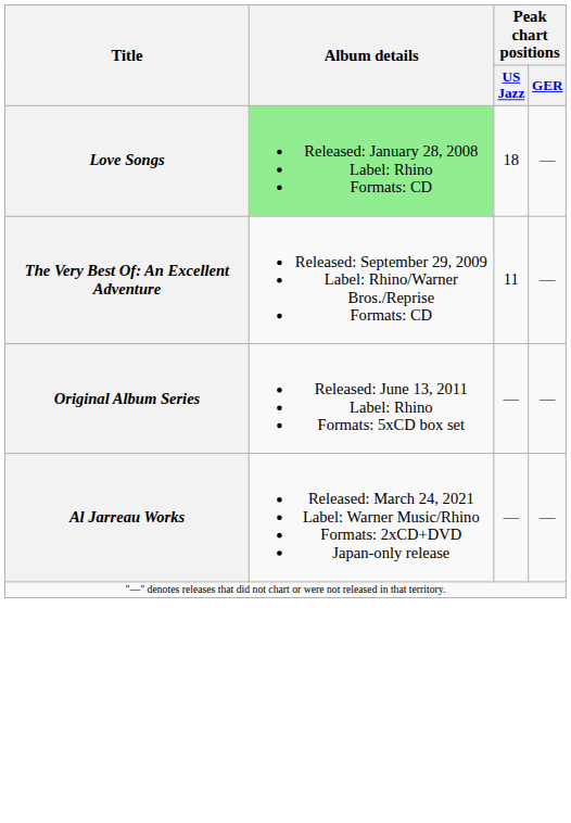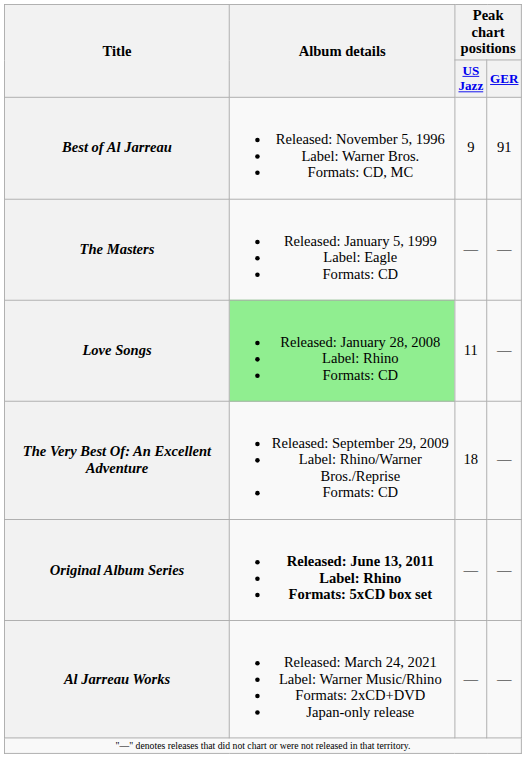 <table class="wikitable plainrowheaders" style="text-align:center;">
 <tr>
 <th rowspan="2" scope="col" style="width:15em;">Title</th>
 <th rowspan="2" scope="col" style="width:15em;">Album details</th>
 <th colspan="2">Peak chart positions</th>
 </tr>
 <tr>
 <th scope="col" style="width:2em;font-size:90%;"><a href='#'>US Jazz</a><br></th>
 <th scope="col" style="width:2em;font-size:90%;"><a href='#'>GER</a><br></th>
 </tr>
 <tr>
+<th scope="row"><em>Best of Al Jarreau</em></th>
+<td><br><ul><li>Released: November 5, 1996</li><li>Label: Warner Bros.</li><li>Formats: CD, MC</li></ul></td>
+<td>9</td>
+<td>91</td>
+</tr>
+<tr>
+<th scope="row"><em>The Masters</em></th>
+<td><br><ul><li>Released: January 5, 1999</li><li>Label: Eagle</li><li>Formats: CD</li></ul></td>
+<td>—</td>
+<td>—</td>
+</tr>
+<tr>
 <th scope="row"><em>Love Songs</em></th>
 <td style="background: lightgreen;"><br><ul><li>Released: January 28, 2008</li><li>Label: Rhino</li><li>Formats: CD</li></ul></td>
-<td>18</td>
+<td>11</td>
 <td>—</td>
 </tr>
 <tr>
 <th scope="row"><em>The Very Best Of: An Excellent Adventure</em></th>
 <td><br><ul><li>Released: September 29, 2009</li><li>Label: Rhino/Warner Bros./Reprise</li><li>Formats: CD</li></ul></td>
-<td>11</td>
+<td>18</td>
 <td>—</td>
 </tr>
 <tr>
 <th scope="row"><em>Original Album Series</em></th>
-<td><br><ul><li>Released: June 13, 2011</li><li>Label: Rhino</li><li>Formats: 5xCD box set</li></ul></td>
+<td><strong><br><ul><li>Released: June 13, 2011</li><li>Label: Rhino</li><li>Formats: 5xCD box set</li></ul></strong></td>
 <td>—</td>
 <td>—</td>
 </tr>
 <tr>
 <th scope="row"><em>Al Jarreau Works</em></th>
 <td><br><ul><li>Released: March 24, 2021</li><li>Label: Warner Music/Rhino</li><li>Formats: 2xCD+DVD</li><li>Japan-only release</li></ul></td>
 <td>—</td>
 <td>—</td>
 </tr>
 <tr>
 <td colspan="4" style="font-size:8pt">"—" denotes releases that did not chart or were not released in that territory.</td>
 </tr>
 </table>
